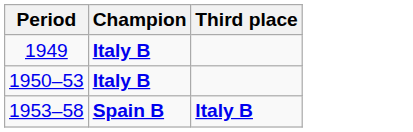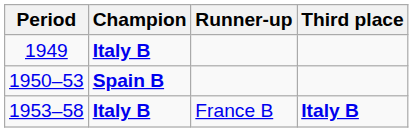 <table class="wikitable">
 <tr>
 <th>Period</th>
 <th>Champion</th>
+<th>Runner-up</th>
 <th>Third place</th>
 </tr>
 <tr>
 <td align=center><a href='#'>1949</a></td>
 <td> <strong><a href='#'>Italy B</a></strong></td>
 <td></td>
+<td></td>
 </tr>
 <tr>
 <td align=center><a href='#'>1950–53</a></td>
-<td> <strong><a href='#'>Italy B</a></strong></td>
+<td> <strong><a href='#'>Spain B</a></strong></td>
+<td></td>
 <td></td>
 </tr>
 <tr>
 <td align=center><a href='#'>1953–58</a></td>
-<td> <strong><a href='#'>Spain B</a></strong></td>
+<td> <strong><a href='#'>Italy B</a></strong></td>
+<td> <a href='#'>France B</a></td>
 <td><strong> <a href='#'>Italy B</a></strong></td>
 </tr>
 </table>
